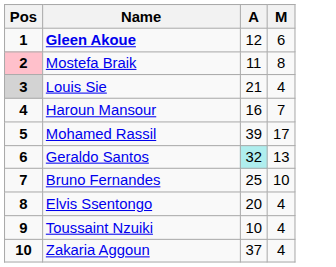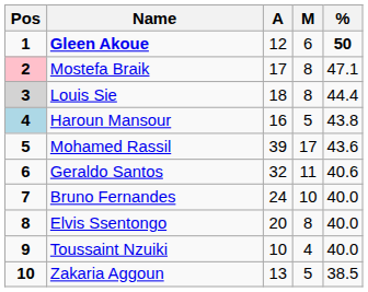 <table class="wikitable" style="text-align:center; font-size:90%;">
 <tr>
 <th width=30px>Pos</th>
 <th width=185px>Name</th>
 <th width=20px>A</th>
 <th width=20px>M</th>
+<th width=25px>%</th>
 </tr>
 <tr>
 <td><strong>1</strong></td>
 <td align=left> <strong><a href='#'>Gleen Akoue</a></strong></td>
 <td>12</td>
 <td>6</td>
+<td><strong>50</strong></td>
 </tr>
 <tr>
 <td style="background: pink;"><strong>2</strong></td>
 <td align=left> <a href='#'>Mostefa Braik</a></td>
-<td>11</td>
+<td>17</td>
 <td>8</td>
+<td>47.1</td>
 </tr>
 <tr>
 <td style="background: lightgrey;"><strong>3</strong></td>
 <td align=left> <a href='#'>Louis Sie</a></td>
-<td>21</td>
-<td>4</td>
+<td>18</td>
+<td>8</td>
+<td>44.4</td>
 </tr>
 <tr>
-<td><strong>4</strong></td>
+<td style="background: lightblue;"><strong>4</strong></td>
 <td align=left> <a href='#'>Haroun Mansour</a></td>
 <td>16</td>
-<td>7</td>
+<td>5</td>
+<td>43.8</td>
 </tr>
 <tr>
 <td><strong>5</strong></td>
 <td align=left> <a href='#'>Mohamed Rassil</a></td>
 <td>39</td>
 <td>17</td>
+<td>43.6</td>
 </tr>
 <tr>
 <td><strong>6</strong></td>
 <td align=left> <a href='#'>Geraldo Santos</a></td>
-<td style="background: paleturquoise;">32</td>
-<td>13</td>
+<td>32</td>
+<td>11</td>
+<td>40.6</td>
 </tr>
 <tr>
 <td><strong>7</strong></td>
 <td align=left> <a href='#'>Bruno Fernandes</a></td>
-<td>25</td>
+<td>24</td>
 <td>10</td>
+<td>40.0</td>
 </tr>
 <tr>
 <td><strong>8</strong></td>
 <td align=left> <a href='#'>Elvis Ssentongo</a></td>
 <td>20</td>
-<td>4</td>
+<td>8</td>
+<td>40.0</td>
 </tr>
 <tr>
 <td><strong>9</strong></td>
 <td align=left> <a href='#'>Toussaint Nzuiki</a></td>
 <td>10</td>
 <td>4</td>
+<td>40.0</td>
 </tr>
 <tr>
 <td><strong>10</strong></td>
 <td align=left> <a href='#'>Zakaria Aggoun</a></td>
-<td>37</td>
-<td>4</td>
+<td>13</td>
+<td>5</td>
+<td>38.5</td>
 </tr>
 </table>
